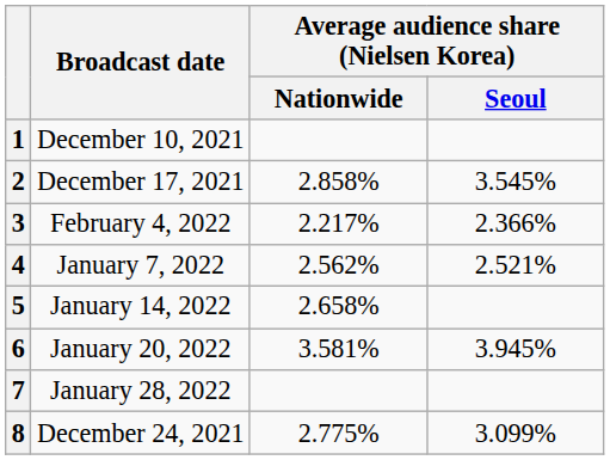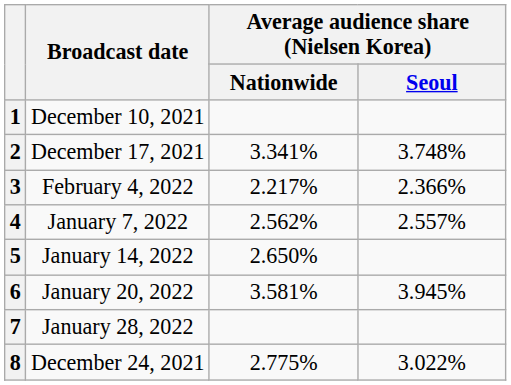 <table class="wikitable" style="text-align:center">
 <tr>
 <th rowspan="2"></th>
 <th rowspan="2">Broadcast date</th>
 <th colspan="2">Average audience share<br>(Nielsen Korea)</th>
 </tr>
 <tr>
 <th width="100">Nationwide</th>
 <th width="100"><a href='#'>Seoul</a></th>
 </tr>
 <tr>
 <th>1</th>
 <td>December 10, 2021</td>
 <td></td>
 <td></td>
 </tr>
 <tr>
 <th>2</th>
 <td>December 17, 2021</td>
-<td>2.858%</td>
-<td>3.545%</td>
+<td>3.341%</td>
+<td>3.748%</td>
 </tr>
 <tr>
 <th>3</th>
 <td>February 4, 2022</td>
 <td>2.217%</td>
 <td>2.366%</td>
 </tr>
 <tr>
 <th>4</th>
 <td>January 7, 2022</td>
 <td>2.562%</td>
-<td>2.521%</td>
+<td>2.557%</td>
 </tr>
 <tr>
 <th>5</th>
 <td>January 14, 2022</td>
-<td>2.658%</td>
+<td>2.650%</td>
 <td></td>
 </tr>
 <tr>
 <th>6</th>
 <td>January 20, 2022</td>
 <td>3.581%</td>
 <td>3.945%</td>
 </tr>
 <tr>
 <th>7</th>
 <td>January 28, 2022</td>
 <td></td>
 <td></td>
 </tr>
 <tr>
 <th>8</th>
 <td>December 24, 2021</td>
 <td>2.775%</td>
-<td>3.099%</td>
+<td>3.022%</td>
 </tr>
 </table>
